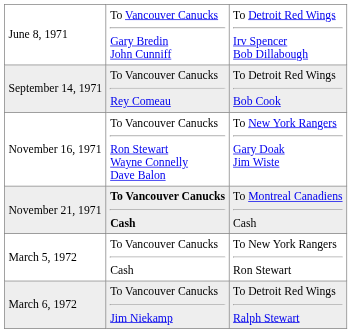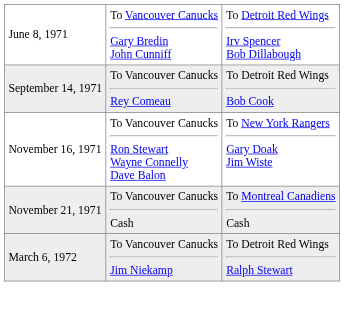 <table border="1" style="border-collapse:collapse;"  cellpadding="5">
 <tr>
 <td>June 8, 1971</td>
 <td valign="top">To <a href='#'>Vancouver Canucks</a> <hr><a href='#'>Gary Bredin</a> <br><a href='#'>John Cunniff</a></td>
 <td valign="top">To <a href='#'>Detroit Red Wings</a> <hr><a href='#'>Irv Spencer</a> <br><a href='#'>Bob Dillabough</a></td>
 </tr>
 <tr style="background:#eee;">
 <td>September 14, 1971</td>
 <td valign="top">To Vancouver Canucks <hr><a href='#'>Rey Comeau</a></td>
 <td valign="top">To Detroit Red Wings <hr><a href='#'>Bob Cook</a></td>
 </tr>
 <tr>
 <td>November 16, 1971</td>
 <td valign="top">To Vancouver Canucks <hr><a href='#'>Ron Stewart</a> <br><a href='#'>Wayne Connelly</a> <br><a href='#'>Dave Balon</a></td>
 <td valign="top">To <a href='#'>New York Rangers</a> <hr><a href='#'>Gary Doak</a> <br><a href='#'>Jim Wiste</a></td>
 </tr>
 <tr style="background:#eee;">
 <td>November 21, 1971</td>
-<td valign="top"><strong>To Vancouver Canucks <hr>Cash</strong></td>
+<td valign="top">To Vancouver Canucks <hr>Cash</td>
 <td valign="top">To <a href='#'>Montreal Canadiens</a> <hr>Cash</td>
-</tr>
-<tr>
-<td>March 5, 1972</td>
-<td valign="top">To Vancouver Canucks <hr>Cash</td>
-<td valign="top">To New York Rangers <hr>Ron Stewart</td>
 </tr>
 <tr style="background:#eee;">
 <td>March 6, 1972</td>
 <td valign="top">To Vancouver Canucks <hr><a href='#'>Jim Niekamp</a></td>
 <td valign="top">To Detroit Red Wings <hr><a href='#'>Ralph Stewart</a></td>
 </tr>
 </table>
